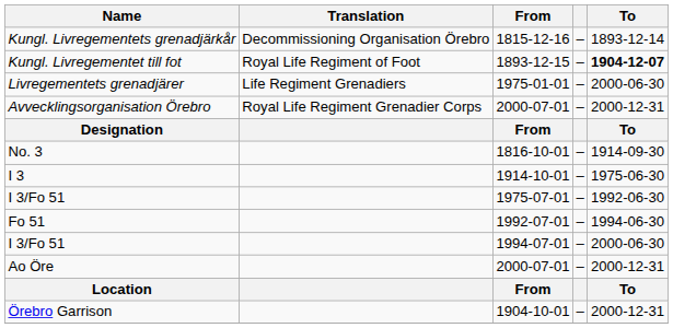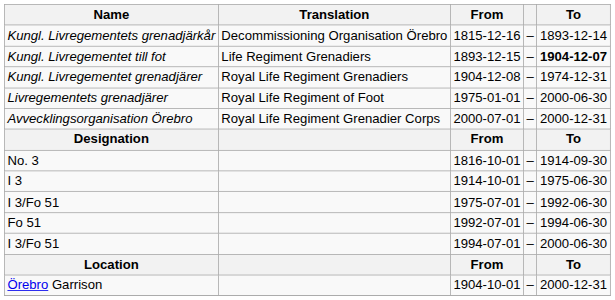 <table class="wikitable">
 <tr>
 <th style="font-weight:bold;">Name</th>
 <th style="font-weight:bold;">Translation</th>
 <th style="text-align: center; font-weight:bold;">From</th>
 <th></th>
 <th style="text-align: center; font-weight:bold;">To</th>
 </tr>
 <tr>
 <td style="font-style:italic;">Kungl. Livregementets grenadjärkår</td>
 <td>Decommissioning Organisation Örebro</td>
 <td>1815-12-16</td>
 <td>–</td>
 <td>1893-12-14</td>
 </tr>
 <tr>
 <td style="font-style:italic;">Kungl. Livregementet till fot</td>
-<td>Royal Life Regiment of Foot</td>
+<td>Life Regiment Grenadiers</td>
 <td>1893-12-15</td>
 <td>–</td>
 <td><strong>1904-12-07</strong></td>
 </tr>
 <tr>
+<td style="font-style:italic;">Kungl. Livregementet grenadjärer</td>
+<td>Royal Life Regiment Grenadiers</td>
+<td>1904-12-08</td>
+<td>–</td>
+<td>1974-12-31</td>
+</tr>
+<tr>
 <td style="font-style:italic;">Livregementets grenadjärer</td>
-<td>Life Regiment Grenadiers</td>
+<td>Royal Life Regiment of Foot</td>
 <td>1975-01-01</td>
 <td>–</td>
 <td>2000-06-30</td>
 </tr>
 <tr>
 <td style="font-style:italic;">Avvecklingsorganisation Örebro</td>
 <td>Royal Life Regiment Grenadier Corps</td>
 <td>2000-07-01</td>
 <td>–</td>
 <td>2000-12-31</td>
 </tr>
 <tr>
 <th style="font-weight:bold;">Designation</th>
 <th style="font-weight:bold;"></th>
 <th style="text-align: center; font-weight:bold;">From</th>
 <th></th>
 <th style="text-align: center; font-weight:bold;">To</th>
 </tr>
 <tr>
 <td>No. 3</td>
 <td></td>
 <td style="text-align: center;">1816-10-01</td>
 <td style="text-align: center;">–</td>
 <td style="text-align: center;">1914-09-30</td>
 </tr>
 <tr>
 <td>I 3</td>
 <td></td>
 <td style="text-align: center;">1914-10-01</td>
 <td style="text-align: center;">–</td>
 <td style="text-align: center;">1975-06-30</td>
 </tr>
 <tr>
 <td>I 3/Fo 51</td>
 <td></td>
 <td style="text-align: center;">1975-07-01</td>
 <td style="text-align: center;">–</td>
 <td style="text-align: center;">1992-06-30</td>
 </tr>
 <tr>
 <td>Fo 51</td>
 <td></td>
 <td style="text-align: center;">1992-07-01</td>
 <td style="text-align: center;">–</td>
 <td style="text-align: center;">1994-06-30</td>
 </tr>
 <tr>
 <td>I 3/Fo 51</td>
 <td></td>
 <td style="text-align: center;">1994-07-01</td>
 <td style="text-align: center;">–</td>
 <td style="text-align: center;">2000-06-30</td>
 </tr>
 <tr>
-<td>Ao Öre</td>
-<td></td>
-<td style="text-align: center;">2000-07-01</td>
-<td style="text-align: center;">–</td>
-<td style="text-align: center;">2000-12-31</td>
-</tr>
-<tr>
 <th style="font-weight:bold;">Location</th>
 <th style="font-weight:bold;"></th>
 <th style="text-align: center; font-weight:bold;">From</th>
 <th></th>
 <th style="text-align: center; font-weight:bold;">To</th>
 </tr>
 <tr>
 <td><a href='#'>Örebro</a> Garrison</td>
 <td></td>
 <td style="text-align: center;">1904-10-01</td>
 <td style="text-align: center;">–</td>
 <td style="text-align: center;">2000-12-31</td>
 </tr>
 <tr>
 </tr>
 </table>
